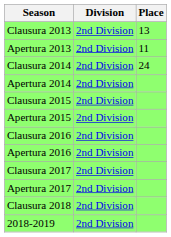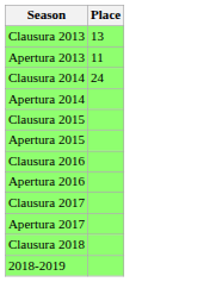 <table class="wikitable">
 <tr style="background:#f0f6fa;">
 <th><strong>Season</strong></th>
-<th><strong>Division</strong></th>
 <th><strong>Place</strong></th>
 </tr>
 <tr>
 <td style="background:#8FFF6F;">Clausura 2013</td>
-<td style="background:#8FFF6F;"><a href='#'>2nd Division</a></td>
 <td style="background:#8FFF6F;">13</td>
 </tr>
 <tr>
 <td style="background:#8FFF6F;">Apertura 2013</td>
-<td style="background:#8FFF6F;"><a href='#'>2nd Division</a></td>
 <td style="background:#8FFF6F;">11</td>
 </tr>
 <tr>
 <td style="background:#8FFF6F;">Clausura 2014</td>
-<td style="background:#8FFF6F;"><a href='#'>2nd Division</a></td>
 <td style="background:#8FFF6F;">24</td>
 </tr>
 <tr>
 <td style="background:#8FFF6F;">Apertura 2014</td>
-<td style="background:#8FFF6F;"><a href='#'>2nd Division</a></td>
 <td style="background:#8FFF6F;"></td>
 </tr>
 <tr>
 <td style="background:#8FFF6F;">Clausura 2015</td>
-<td style="background:#8FFF6F;"><a href='#'>2nd Division</a></td>
 <td style="background:#8FFF6F;"></td>
 </tr>
 <tr>
 <td style="background:#8FFF6F;">Apertura 2015</td>
-<td style="background:#8FFF6F;"><a href='#'>2nd Division</a></td>
 <td style="background:#8FFF6F;"></td>
 </tr>
 <tr>
 <td style="background:#8FFF6F;">Clausura 2016</td>
-<td style="background:#8FFF6F;"><a href='#'>2nd Division</a></td>
 <td style="background:#8FFF6F;"></td>
 </tr>
 <tr>
 <td style="background:#8FFF6F;">Apertura 2016</td>
-<td style="background:#8FFF6F;"><a href='#'>2nd Division</a></td>
 <td style="background:#8FFF6F;"></td>
 </tr>
 <tr>
 <td style="background:#8FFF6F;">Clausura 2017</td>
-<td style="background:#8FFF6F;"><a href='#'>2nd Division</a></td>
 <td style="background:#8FFF6F;"></td>
 </tr>
 <tr>
 <td style="background:#8FFF6F;">Apertura 2017</td>
-<td style="background:#8FFF6F;"><a href='#'>2nd Division</a></td>
 <td style="background:#8FFF6F;"></td>
 </tr>
 <tr>
 <td style="background:#8FFF6F;">Clausura 2018</td>
-<td style="background:#8FFF6F;"><a href='#'>2nd Division</a></td>
 <td style="background:#8FFF6F;"></td>
 </tr>
 <tr>
 <td style="background:#8FFF6F;">2018-2019</td>
-<td style="background:#8FFF6F;"><a href='#'>2nd Division</a></td>
 <td style="background:#8FFF6F;"></td>
 </tr>
 </table>
